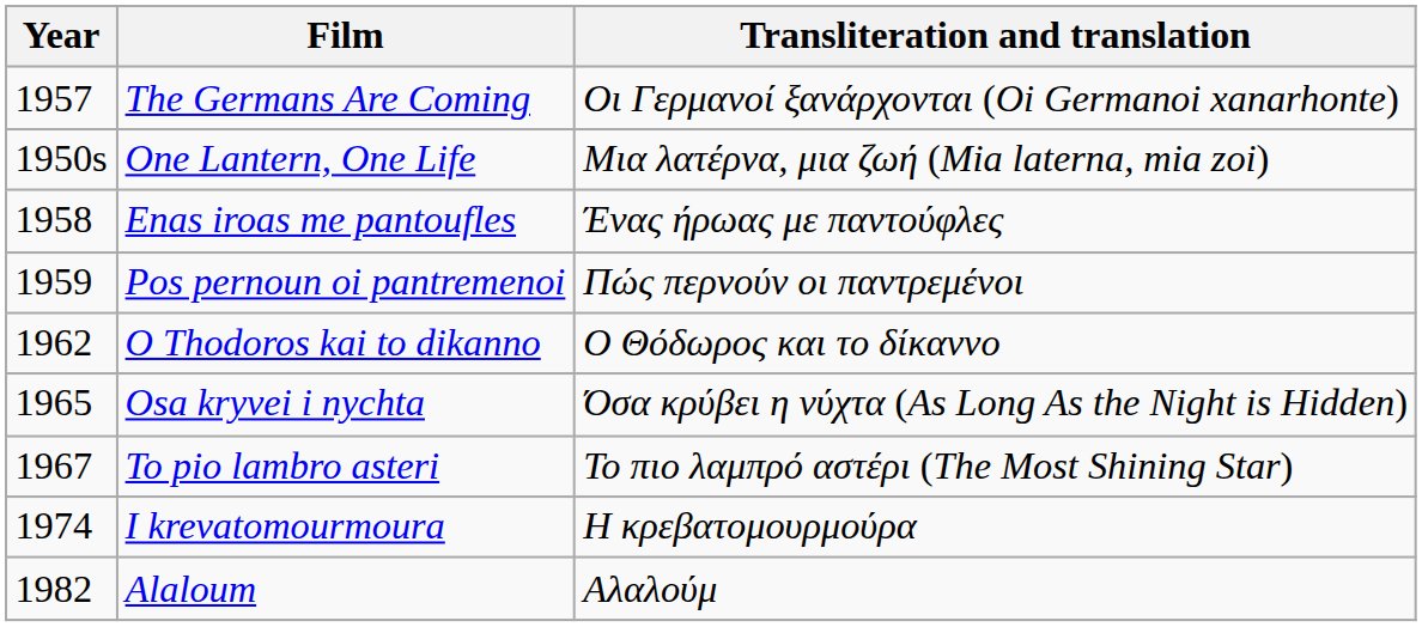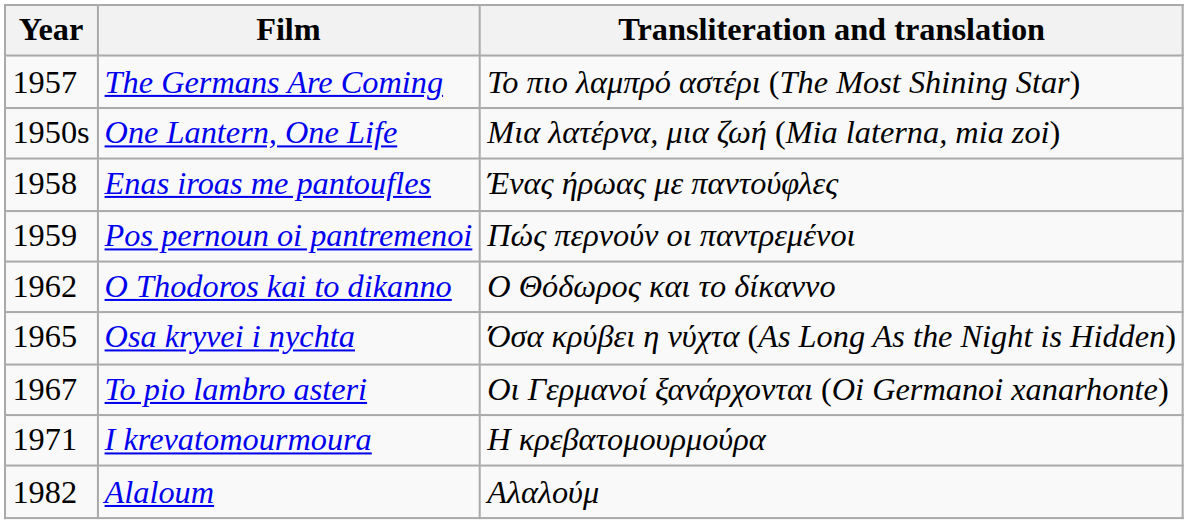 <table class="wikitable">
 <tr>
 <th>Year</th>
 <th>Film</th>
 <th>Transliteration and translation</th>
 </tr>
 <tr>
 <td>1957</td>
 <td><em><a href='#'>The Germans Are Coming</a></em></td>
-<td><em>Οι Γερμανοί ξανάρχονται</em> (<em>Oi Germanoi xanarhonte</em>)</td>
+<td><em>Το πιο λαμπρό αστέρι</em> (<em>The Most Shining Star</em>)</td>
 </tr>
 <tr>
 <td>1950s</td>
 <td><em><a href='#'>One Lantern, One Life</a></em></td>
 <td><em>Μια λατέρνα, μια ζωή</em> (<em>Mia laterna, mia zoi</em>)</td>
 </tr>
 <tr>
 <td>1958</td>
 <td><em><a href='#'>Enas iroas me pantoufles</a></em></td>
 <td><em>Ένας ήρωας με παντούφλες</em></td>
 </tr>
 <tr>
 <td>1959</td>
 <td><em><a href='#'>Pos pernoun oi pantremenoi</a></em></td>
 <td><em>Πώς περνούν οι παντρεμένοι</em></td>
 </tr>
 <tr>
 <td>1962</td>
 <td><em><a href='#'>O Thodoros kai to dikanno</a></em></td>
 <td><em>Ο Θόδωρος και το δίκαννο</em></td>
 </tr>
 <tr>
 <td>1965</td>
 <td><em><a href='#'>Osa kryvei i nychta</a></em></td>
 <td><em>Όσα κρύβει η νύχτα</em> (<em>As Long As the Night is Hidden</em>)</td>
 </tr>
 <tr>
 <td>1967</td>
 <td><em><a href='#'>To pio lambro asteri</a></em></td>
-<td><em>Το πιο λαμπρό αστέρι</em> (<em>The Most Shining Star</em>)</td>
+<td><em>Οι Γερμανοί ξανάρχονται</em> (<em>Oi Germanoi xanarhonte</em>)</td>
 </tr>
 <tr>
-<td>1974</td>
+<td>1971</td>
 <td><em><a href='#'>I krevatomourmoura</a></em></td>
 <td><em>Η κρεβατομουρμούρα</em></td>
 </tr>
 <tr>
 <td>1982</td>
 <td><em><a href='#'>Alaloum</a></em></td>
 <td><em>Αλαλούμ</em></td>
 </tr>
 </table>
